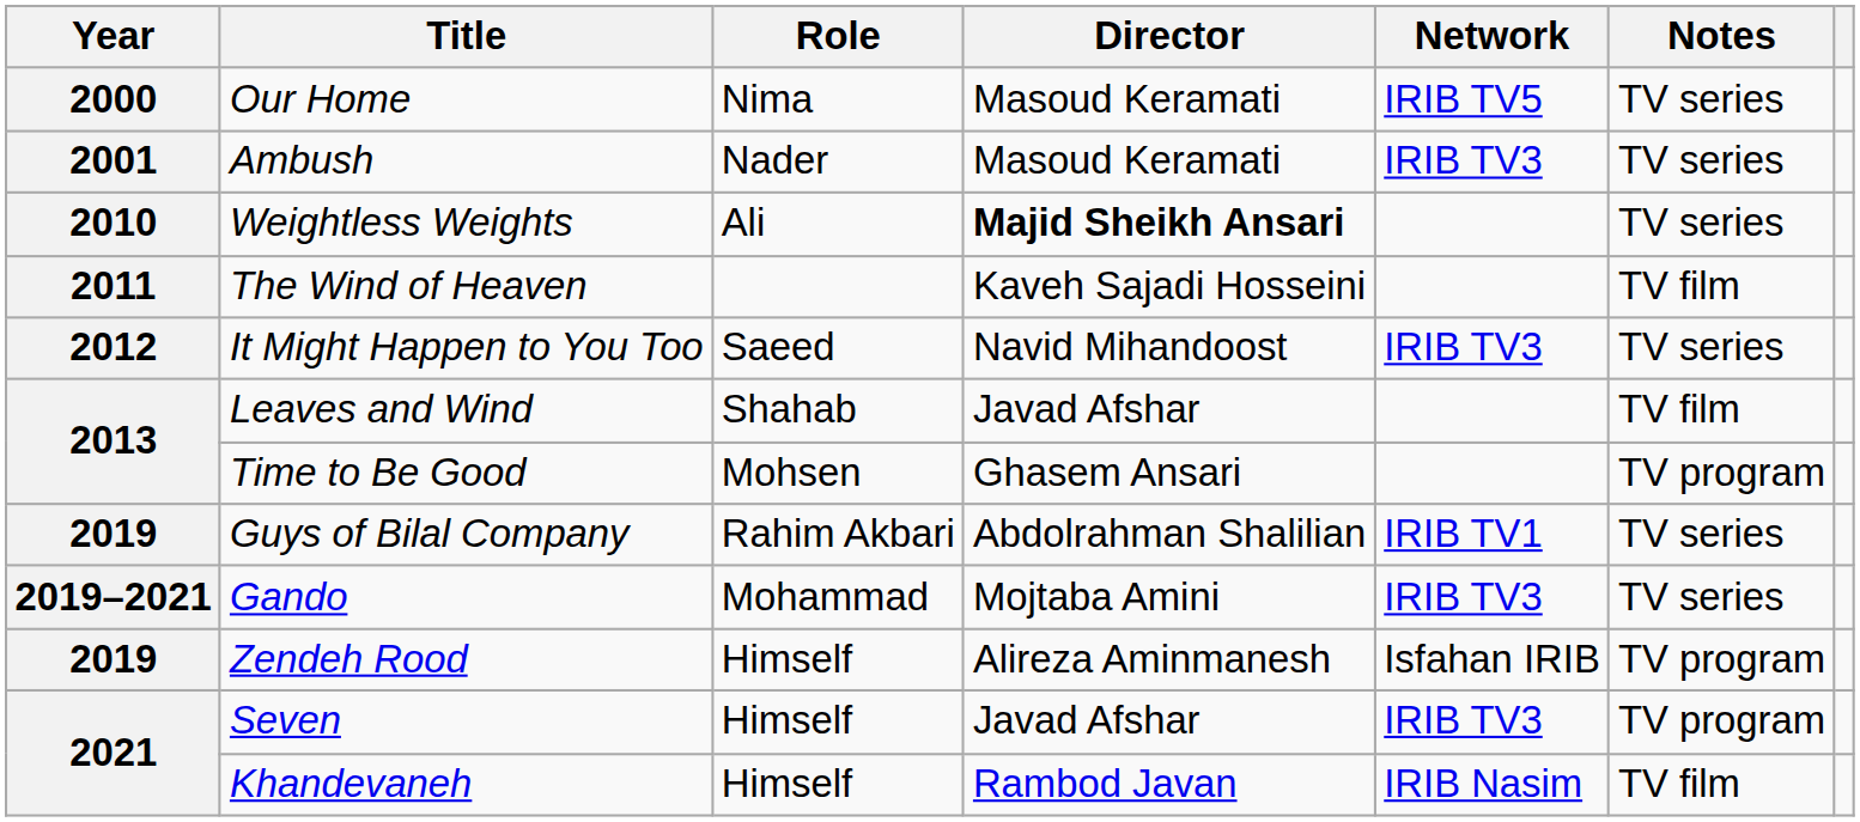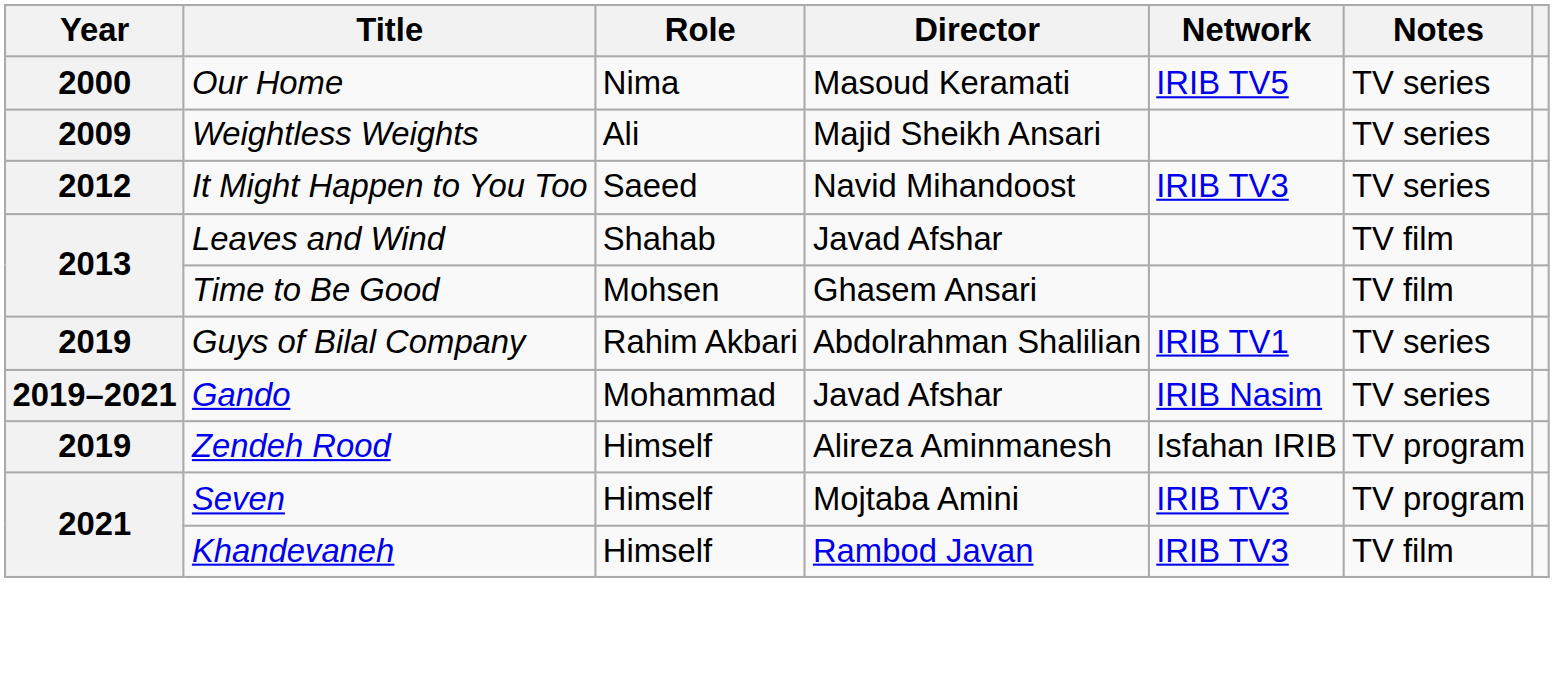 <table class="wikitable plainrowheaders sortable"  style=font-size:100%>
 <tr>
 <th scope="col">Year</th>
 <th scope="col">Title</th>
 <th scope="col">Role</th>
 <th scope="col">Director</th>
 <th scope="col" class="unsortable">Network</th>
 <th scope="col">Notes</th>
 <th scope="col" class="unsortable"></th>
 </tr>
 <tr>
 <th scope=row>2000</th>
 <td><em>Our Home</em></td>
 <td>Nima</td>
 <td>Masoud Keramati</td>
 <td><a href='#'>IRIB TV5</a></td>
 <td>TV series</td>
 <td></td>
 </tr>
 <tr>
-<th scope=row>2001</th>
-<td><em>Ambush</em></td>
-<td>Nader</td>
-<td>Masoud Keramati</td>
-<td><a href='#'>IRIB TV3</a></td>
-<td>TV series</td>
-<td></td>
-</tr>
-<tr>
-<th scope=row>2010</th>
+<th scope=row>2009</th>
 <td><em>Weightless Weights</em></td>
 <td>Ali</td>
-<td><strong>Majid Sheikh Ansari</strong></td>
+<td>Majid Sheikh Ansari</td>
 <td></td>
 <td>TV series</td>
-<td></td>
-</tr>
-<tr>
-<th scope=row>2011</th>
-<td><em>The Wind of Heaven</em></td>
-<td></td>
-<td>Kaveh Sajadi Hosseini</td>
-<td></td>
-<td>TV film</td>
 <td></td>
 </tr>
 <tr>
 <th scope=row>2012</th>
 <td><em>It Might Happen to You Too</em></td>
 <td>Saeed</td>
 <td>Navid Mihandoost</td>
 <td><a href='#'>IRIB TV3</a></td>
 <td>TV series</td>
 <td></td>
 </tr>
 <tr>
 <th scope=row rowspan="2">2013</th>
 <td><em>Leaves and Wind</em></td>
 <td>Shahab</td>
 <td>Javad Afshar</td>
 <td></td>
 <td>TV film</td>
 <td></td>
 </tr>
 <tr>
 <td><em>Time to Be Good</em></td>
 <td>Mohsen</td>
 <td>Ghasem Ansari</td>
 <td></td>
-<td>TV program</td>
+<td>TV film</td>
 <td></td>
 </tr>
 <tr>
 <th scope=row>2019</th>
 <td><em>Guys of Bilal Company</em></td>
 <td>Rahim Akbari</td>
 <td>Abdolrahman Shalilian</td>
 <td><a href='#'>IRIB TV1</a></td>
 <td>TV series</td>
 <td></td>
 </tr>
 <tr>
 <th scope=row>2019–2021</th>
 <td><em><a href='#'>Gando</a></em></td>
 <td>Mohammad</td>
-<td>Mojtaba Amini</td>
-<td><a href='#'>IRIB TV3</a></td>
+<td>Javad Afshar</td>
+<td><a href='#'>IRIB Nasim</a></td>
 <td>TV series</td>
 <td></td>
 </tr>
 <tr>
 <th scope=row>2019</th>
 <td><em><a href='#'>Zendeh Rood</a></em></td>
 <td>Himself</td>
 <td>Alireza Aminmanesh</td>
 <td>Isfahan IRIB</td>
 <td>TV program</td>
 <td></td>
 </tr>
 <tr>
 <th scope=row rowspan="2">2021</th>
 <td><em><a href='#'>Seven</a></em></td>
 <td>Himself</td>
-<td>Javad Afshar</td>
+<td>Mojtaba Amini</td>
 <td><a href='#'>IRIB TV3</a></td>
 <td>TV program</td>
 <td></td>
 </tr>
 <tr>
 <td><em><a href='#'>Khandevaneh</a></em></td>
 <td>Himself</td>
 <td><a href='#'>Rambod Javan</a></td>
-<td><a href='#'>IRIB Nasim</a></td>
+<td><a href='#'>IRIB TV3</a></td>
 <td>TV film</td>
 <td></td>
 </tr>
 </table>
